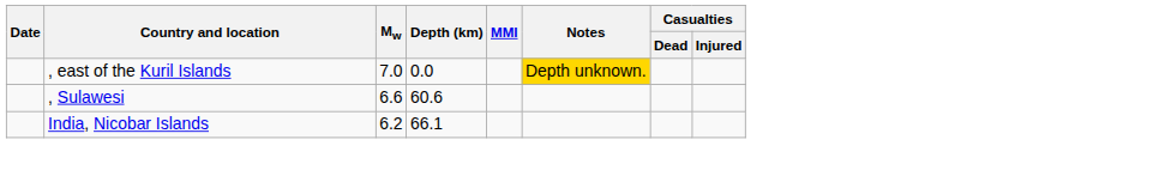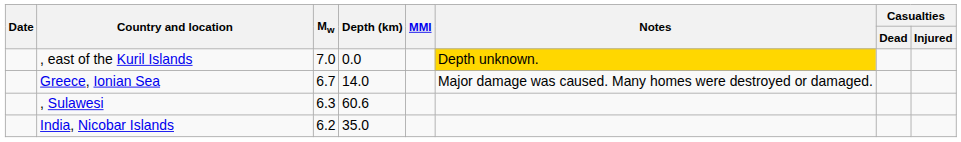 <table class="wikitable sortable sort-under" style="border:1px black; margin-left:1em;">
 <tr>
 <th rowspan="2"><small>Date</small></th>
 <th rowspan="2" style="width: 310px"><small>Country and location</small></th>
 <th rowspan="2"><small>M<sub>w</sub></small></th>
 <th rowspan="2"><small>Depth (km)</small></th>
 <th rowspan="2"><small><a href='#'>MMI</a></small></th>
 <th rowspan="2" class="unsortable"><small>Notes</small></th>
 <th colspan="2"><small>Casualties</small></th>
 </tr>
 <tr>
 <th><small>Dead</small></th>
 <th><small>Injured</small></th>
 </tr>
 <tr>
 <td></td>
 <td>, east of the <a href='#'>Kuril Islands</a></td>
 <td>7.0</td>
 <td>0.0</td>
 <td></td>
 <td style="background: gold;">Depth unknown.</td>
 <td></td>
 <td></td>
 </tr>
 <tr>
 <td></td>
+<td> <a href='#'>Greece</a>, <a href='#'>Ionian Sea</a></td>
+<td>6.7</td>
+<td>14.0</td>
+<td></td>
+<td>Major damage was caused. Many homes were destroyed or damaged.</td>
+<td></td>
+<td></td>
+</tr>
+<tr>
+<td></td>
 <td>, <a href='#'>Sulawesi</a></td>
-<td>6.6</td>
+<td>6.3</td>
 <td>60.6</td>
 <td></td>
 <td></td>
 <td></td>
 <td></td>
 </tr>
 <tr>
 <td></td>
 <td> <a href='#'>India</a>, <a href='#'>Nicobar Islands</a></td>
 <td>6.2</td>
-<td>66.1</td>
+<td>35.0</td>
 <td></td>
 <td></td>
 <td></td>
 <td></td>
 </tr>
 </table>
